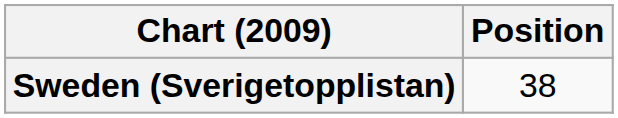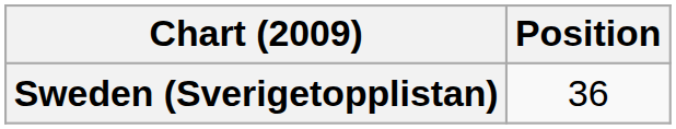 <table class="wikitable plainrowheaders" style="text-align:center">
 <tr>
 <th scope="col">Chart (2009)</th>
 <th scope="col">Position</th>
 </tr>
 <tr>
 <th scope="row">Sweden (Sverigetopplistan)</th>
-<td>38</td>
+<td>36</td>
 </tr>
 </table>
